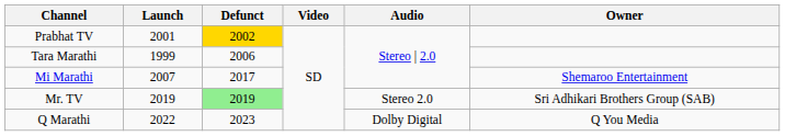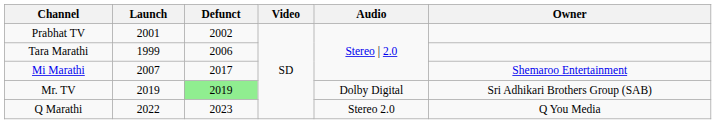 <table class="wikitable sortable" style="border-collapse:collapse; font-size: 90%; text-align:center" width="100%">
 <tr>
 <th>Channel</th>
 <th>Launch</th>
 <th>Defunct</th>
 <th>Video</th>
 <th>Audio</th>
 <th>Owner</th>
 </tr>
 <tr>
 <td>Prabhat TV</td>
 <td>2001</td>
-<td style="background: gold;">2002</td>
+<td>2002</td>
 <td rowspan="5">SD</td>
 <td rowspan="3"><a href='#'>Stereo</a> | <a href='#'>2.0</a></td>
 <td></td>
 </tr>
 <tr>
 <td>Tara Marathi</td>
 <td>1999</td>
 <td>2006</td>
 <td></td>
 </tr>
 <tr>
 <td><a href='#'>Mi Marathi</a></td>
 <td>2007</td>
 <td>2017</td>
 <td><a href='#'>Shemaroo Entertainment</a></td>
 </tr>
 <tr>
 <td>Mr. TV</td>
 <td>2019</td>
 <td style="background: lightgreen;">2019</td>
-<td>Stereo 2.0</td>
+<td>Dolby Digital</td>
 <td>Sri Adhikari Brothers Group (SAB)</td>
 </tr>
 <tr>
 <td>Q Marathi</td>
 <td>2022</td>
 <td>2023</td>
-<td>Dolby Digital</td>
+<td>Stereo 2.0</td>
 <td>Q You Media</td>
 </tr>
 </table>
